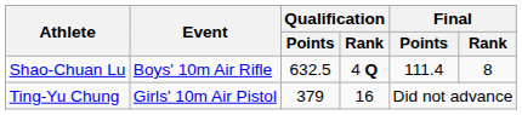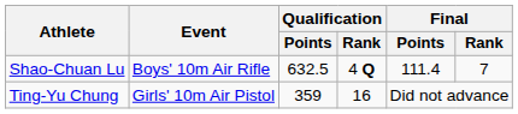 <table class="wikitable" style="font-size:90%;">
 <tr>
 <th rowspan=2>Athlete</th>
 <th rowspan=2>Event</th>
 <th colspan=2>Qualification</th>
 <th colspan=2>Final</th>
 </tr>
 <tr style="font-size:95%">
 <th>Points</th>
 <th>Rank</th>
 <th>Points</th>
 <th>Rank</th>
 </tr>
 <tr align=center>
 <td align=left><a href='#'>Shao-Chuan Lu</a></td>
 <td align=left><a href='#'>Boys' 10m Air Rifle</a></td>
 <td>632.5</td>
 <td>4 <strong>Q</strong></td>
 <td>111.4</td>
-<td>8</td>
+<td>7</td>
 </tr>
 <tr align=center>
 <td align=left><a href='#'>Ting-Yu Chung</a></td>
 <td align=left><a href='#'>Girls' 10m Air Pistol</a></td>
-<td>379</td>
+<td>359</td>
 <td>16</td>
 <td colspan=2>Did not advance</td>
 </tr>
 </table>
